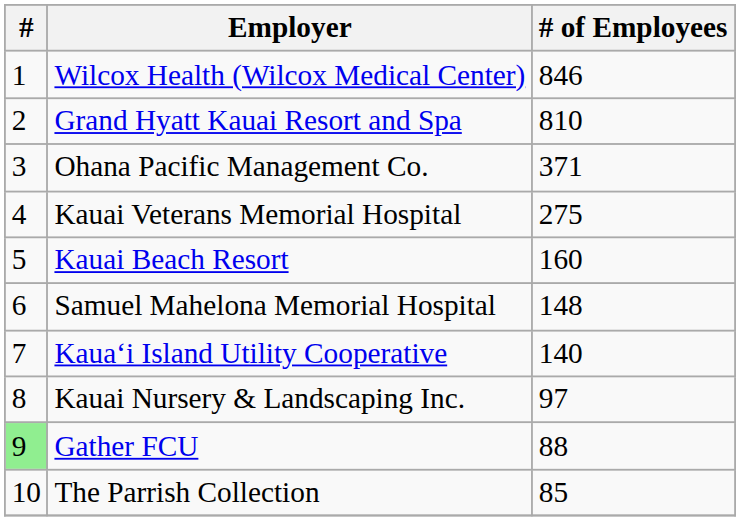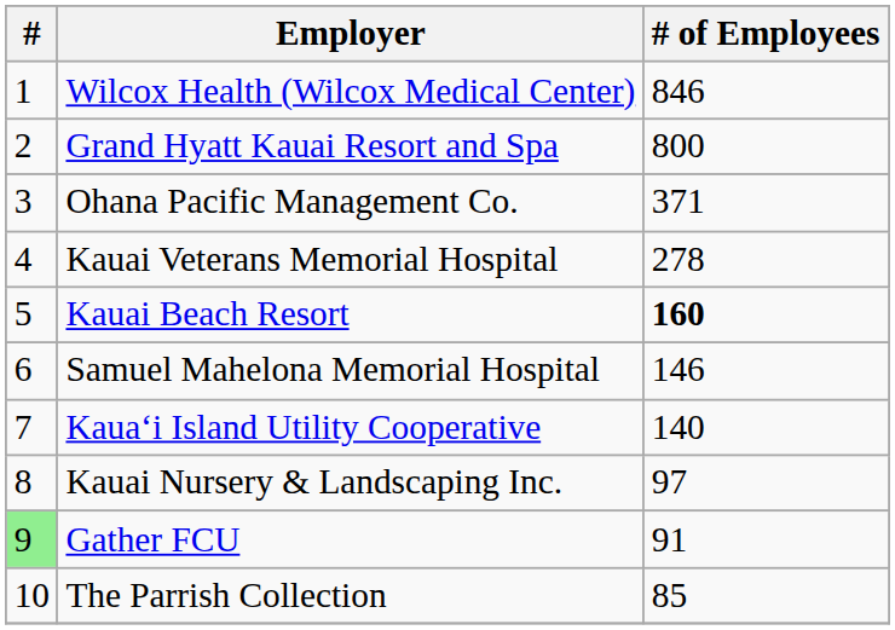 <table class="wikitable sortable" border="1">
 <tr>
 <th>#</th>
 <th>Employer</th>
 <th># of Employees</th>
 </tr>
 <tr>
 <td>1</td>
 <td><a href='#'>Wilcox Health (Wilcox Medical Center)</a></td>
 <td>846</td>
 </tr>
 <tr>
 <td>2</td>
 <td><a href='#'>Grand Hyatt Kauai Resort and Spa</a></td>
-<td>810</td>
+<td>800</td>
 </tr>
 <tr>
 <td>3</td>
 <td>Ohana Pacific Management Co.</td>
 <td>371</td>
 </tr>
 <tr>
 <td>4</td>
 <td>Kauai Veterans Memorial Hospital</td>
-<td>275</td>
+<td>278</td>
 </tr>
 <tr>
 <td>5</td>
 <td><a href='#'>Kauai Beach Resort</a></td>
-<td>160</td>
+<td><strong>160</strong></td>
 </tr>
 <tr>
 <td>6</td>
 <td>Samuel Mahelona Memorial Hospital</td>
-<td>148</td>
+<td>146</td>
 </tr>
 <tr>
 <td>7</td>
 <td><a href='#'>Kauaʻi Island Utility Cooperative</a></td>
 <td>140</td>
 </tr>
 <tr>
 <td>8</td>
 <td>Kauai Nursery & Landscaping Inc.</td>
 <td>97</td>
 </tr>
 <tr>
 <td style="background: lightgreen;">9</td>
 <td><a href='#'>Gather FCU</a></td>
-<td>88</td>
+<td>91</td>
 </tr>
 <tr>
 <td>10</td>
 <td>The Parrish Collection</td>
 <td>85</td>
 </tr>
 <tr>
 </tr>
 </table>
